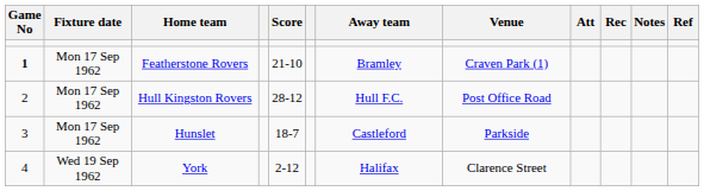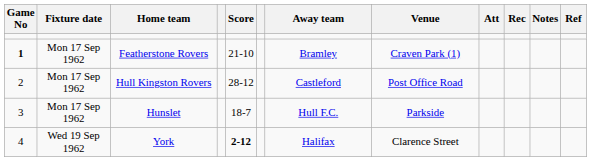 <table class="wikitable" style="text-align:center;">
 <tr>
 <th width=20 abbr="No">Game No</th>
 <th width=100 abbr="Date">Fixture date</th>
 <th width=150 abbr="Home team">Home team</th>
 <th width=5 abbr="space"></th>
 <th width=20 abbr="Score">Score</th>
 <th width=5 abbr="space"></th>
 <th width=150 abbr="Away team">Away team</th>
 <th width=150 abbr="Venue">Venue</th>
 <th width=30 abbr="Att">Att</th>
 <th width=30 abbr="Rec">Rec</th>
 <th width=20 abbr="Notes">Notes</th>
 <th width=30 abbr="Ref">Ref</th>
 </tr>
 <tr>
 <td></td>
 <td></td>
 <td></td>
 <td></td>
 <td></td>
 <td></td>
 <td></td>
 <td></td>
 <td></td>
 <td></td>
 <td></td>
 </tr>
 <tr>
 <td><strong>1</strong></td>
 <td>Mon 17 Sep 1962</td>
 <td><a href='#'>Featherstone Rovers</a></td>
 <td></td>
 <td>21-10</td>
 <td></td>
 <td><a href='#'>Bramley</a></td>
 <td><a href='#'>Craven Park (1)</a></td>
 <td></td>
 <td></td>
 <td></td>
 <td></td>
 </tr>
 <tr>
 <td>2</td>
 <td>Mon 17 Sep 1962</td>
 <td><a href='#'>Hull Kingston Rovers</a></td>
 <td></td>
 <td>28-12</td>
 <td></td>
-<td><a href='#'>Hull F.C.</a></td>
+<td><a href='#'>Castleford</a></td>
 <td><a href='#'>Post Office Road</a></td>
 <td></td>
 <td></td>
 <td></td>
 <td></td>
 </tr>
 <tr>
 <td>3</td>
 <td>Mon 17 Sep 1962</td>
 <td><a href='#'>Hunslet</a></td>
 <td></td>
 <td>18-7</td>
 <td></td>
-<td><a href='#'>Castleford</a></td>
+<td><a href='#'>Hull F.C.</a></td>
 <td><a href='#'>Parkside</a></td>
 <td></td>
 <td></td>
 <td></td>
 <td></td>
 </tr>
 <tr>
 <td>4</td>
 <td>Wed 19 Sep 1962</td>
 <td><a href='#'>York</a></td>
 <td></td>
-<td>2-12</td>
+<td><strong>2-12</strong></td>
 <td></td>
 <td><a href='#'>Halifax</a></td>
 <td>Clarence Street</td>
 <td></td>
 <td></td>
 <td></td>
 <td></td>
 </tr>
 </table>
